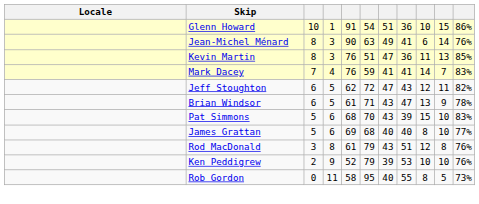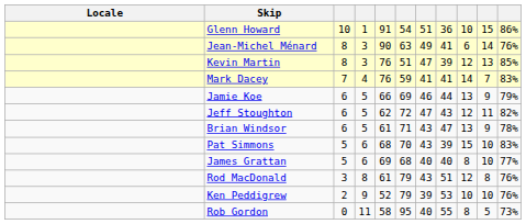 <table class=wikitable style="text-align: center;">
 <tr>
 <th width=250>Locale</th>
 <th width=160>Skip</th>
 <th width=20></th>
 <th width=20></th>
 <th width=20></th>
 <th width=20></th>
 <th width=20></th>
 <th width=20></th>
 <th width=20></th>
 <th width=20></th>
 <th width=20></th>
 </tr>
 <tr bgcolor=#ffffcc>
 <td style="text-align: left;"></td>
 <td style="text-align: left;"><a href='#'>Glenn Howard</a></td>
 <td>10</td>
 <td>1</td>
 <td>91</td>
 <td>54</td>
 <td>51</td>
 <td>36</td>
 <td>10</td>
 <td>15</td>
 <td>86%</td>
 </tr>
 <tr bgcolor=#ffffcc>
 <td style="text-align: left;"></td>
 <td style="text-align: left;"><a href='#'>Jean-Michel Ménard</a></td>
 <td>8</td>
 <td>3</td>
 <td>90</td>
 <td>63</td>
 <td>49</td>
 <td>41</td>
 <td>6</td>
 <td>14</td>
 <td>76%</td>
 </tr>
 <tr bgcolor=#ffffcc>
 <td style="text-align: left;"></td>
 <td style="text-align: left;"><a href='#'>Kevin Martin</a></td>
 <td>8</td>
 <td>3</td>
 <td>76</td>
 <td>51</td>
 <td>47</td>
-<td>36</td>
-<td>11</td>
+<td>39</td>
+<td>12</td>
 <td>13</td>
 <td>85%</td>
 </tr>
 <tr bgcolor=#ffffcc>
 <td style="text-align: left;"></td>
 <td style="text-align: left;"><a href='#'>Mark Dacey</a></td>
 <td>7</td>
 <td>4</td>
 <td>76</td>
 <td>59</td>
 <td>41</td>
 <td>41</td>
 <td>14</td>
 <td>7</td>
 <td>83%</td>
+</tr>
+<tr>
+<td style="text-align: left;"></td>
+<td style="text-align: left;"><a href='#'>Jamie Koe</a></td>
+<td>6</td>
+<td>5</td>
+<td>66</td>
+<td>69</td>
+<td>46</td>
+<td>44</td>
+<td>13</td>
+<td>9</td>
+<td>79%</td>
 </tr>
 <tr>
 <td style="text-align: left;"></td>
 <td style="text-align: left;"><a href='#'>Jeff Stoughton</a></td>
 <td>6</td>
 <td>5</td>
 <td>62</td>
 <td>72</td>
 <td>47</td>
 <td>43</td>
 <td>12</td>
 <td>11</td>
 <td>82%</td>
 </tr>
 <tr>
 <td style="text-align: left;"></td>
 <td style="text-align: left;"><a href='#'>Brian Windsor</a></td>
 <td>6</td>
 <td>5</td>
 <td>61</td>
 <td>71</td>
 <td>43</td>
 <td>47</td>
 <td>13</td>
 <td>9</td>
 <td>78%</td>
 </tr>
 <tr>
 <td style="text-align: left;"></td>
 <td style="text-align: left;"><a href='#'>Pat Simmons</a></td>
 <td>5</td>
 <td>6</td>
 <td>68</td>
 <td>70</td>
 <td>43</td>
 <td>39</td>
 <td>15</td>
 <td>10</td>
 <td>83%</td>
 </tr>
 <tr>
 <td style="text-align: left;"></td>
 <td style="text-align: left;"><a href='#'>James Grattan</a></td>
 <td>5</td>
 <td>6</td>
 <td>69</td>
 <td>68</td>
 <td>40</td>
 <td>40</td>
 <td>8</td>
 <td>10</td>
 <td>77%</td>
 </tr>
 <tr>
 <td style="text-align: left;"></td>
 <td style="text-align: left;"><a href='#'>Rod MacDonald</a></td>
 <td>3</td>
 <td>8</td>
 <td>61</td>
 <td>79</td>
 <td>43</td>
 <td>51</td>
 <td>12</td>
 <td>8</td>
 <td>76%</td>
 </tr>
 <tr>
 <td style="text-align: left;"></td>
 <td style="text-align: left;"><a href='#'>Ken Peddigrew</a></td>
 <td>2</td>
 <td>9</td>
 <td>52</td>
 <td>79</td>
 <td>39</td>
 <td>53</td>
 <td>10</td>
 <td>10</td>
 <td>76%</td>
 </tr>
 <tr>
 <td style="text-align: left;"></td>
 <td style="text-align: left;"><a href='#'>Rob Gordon</a></td>
 <td>0</td>
 <td>11</td>
 <td>58</td>
 <td>95</td>
 <td>40</td>
 <td>55</td>
 <td>8</td>
 <td>5</td>
 <td>73%</td>
 </tr>
 </table>
